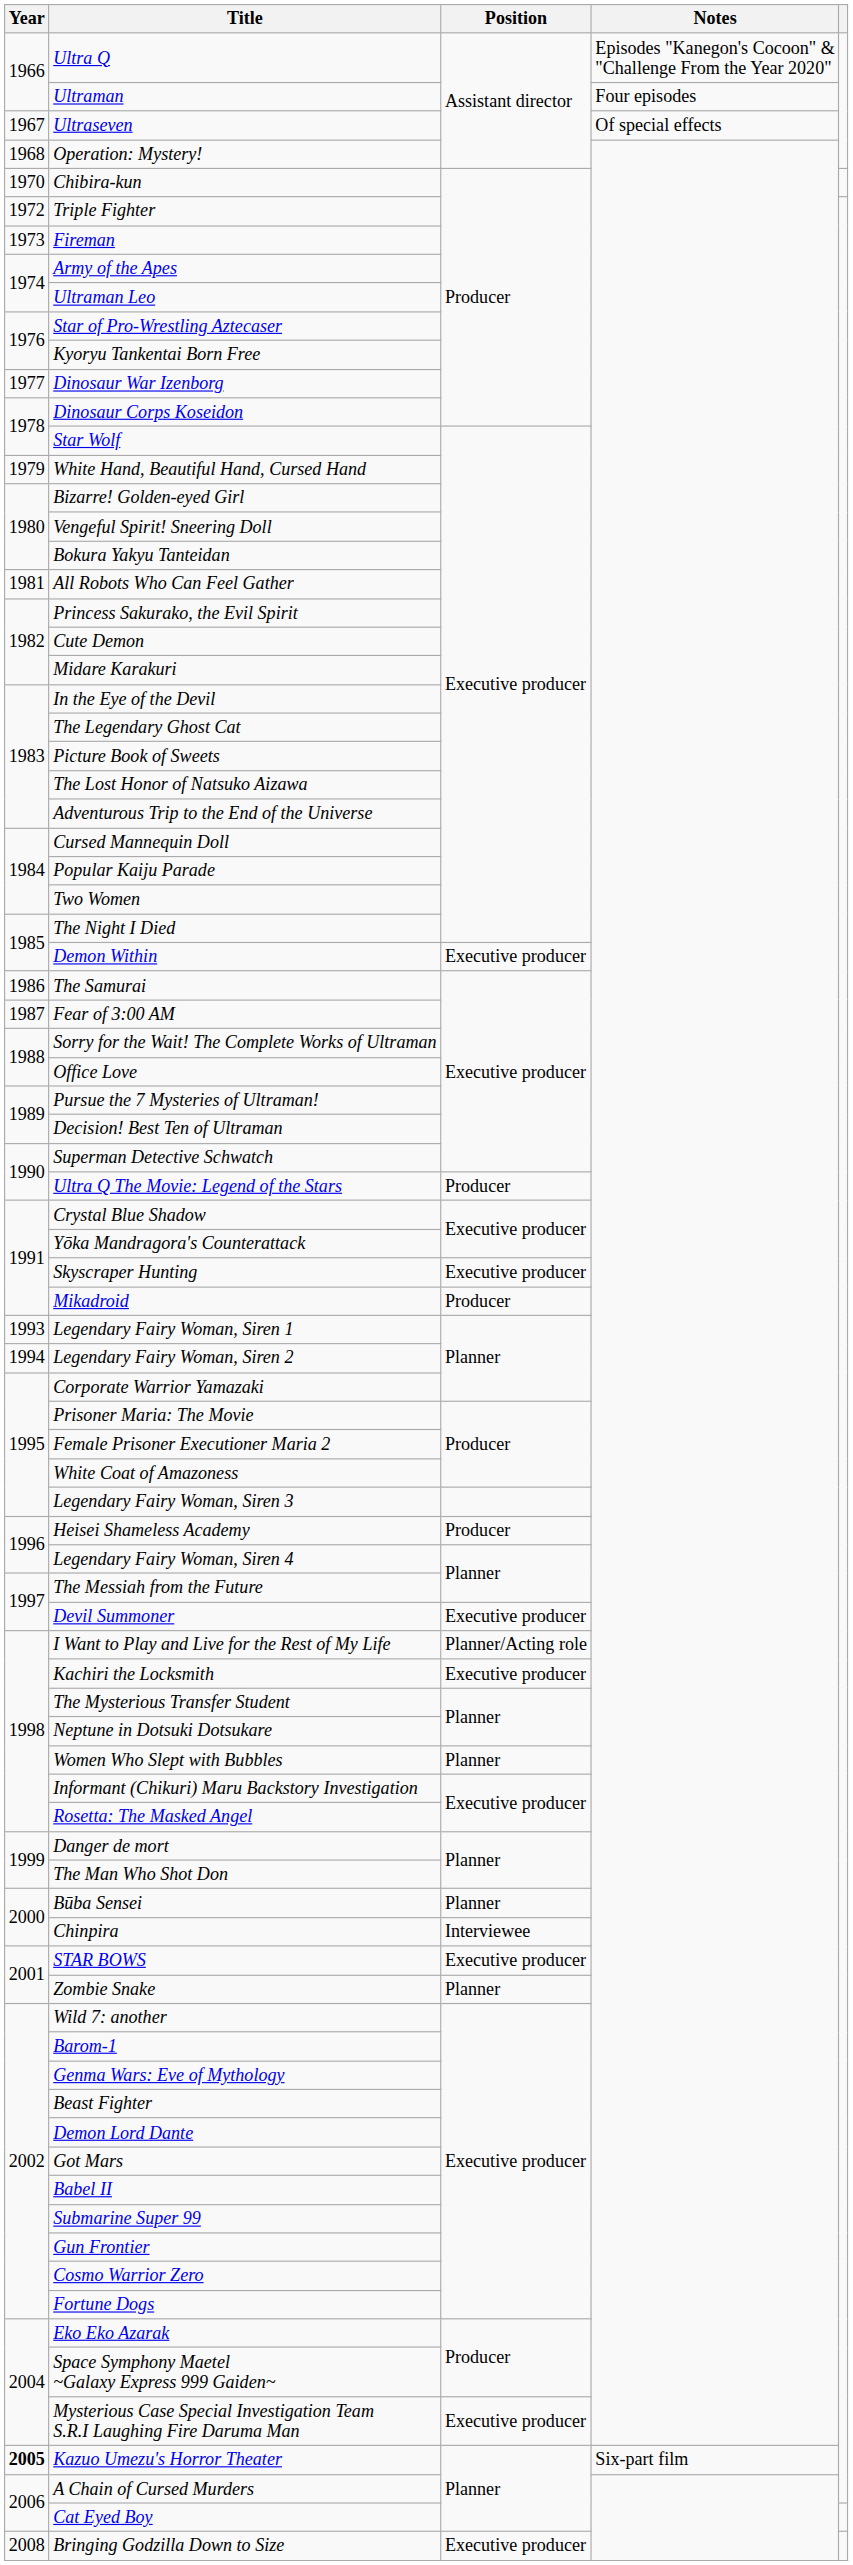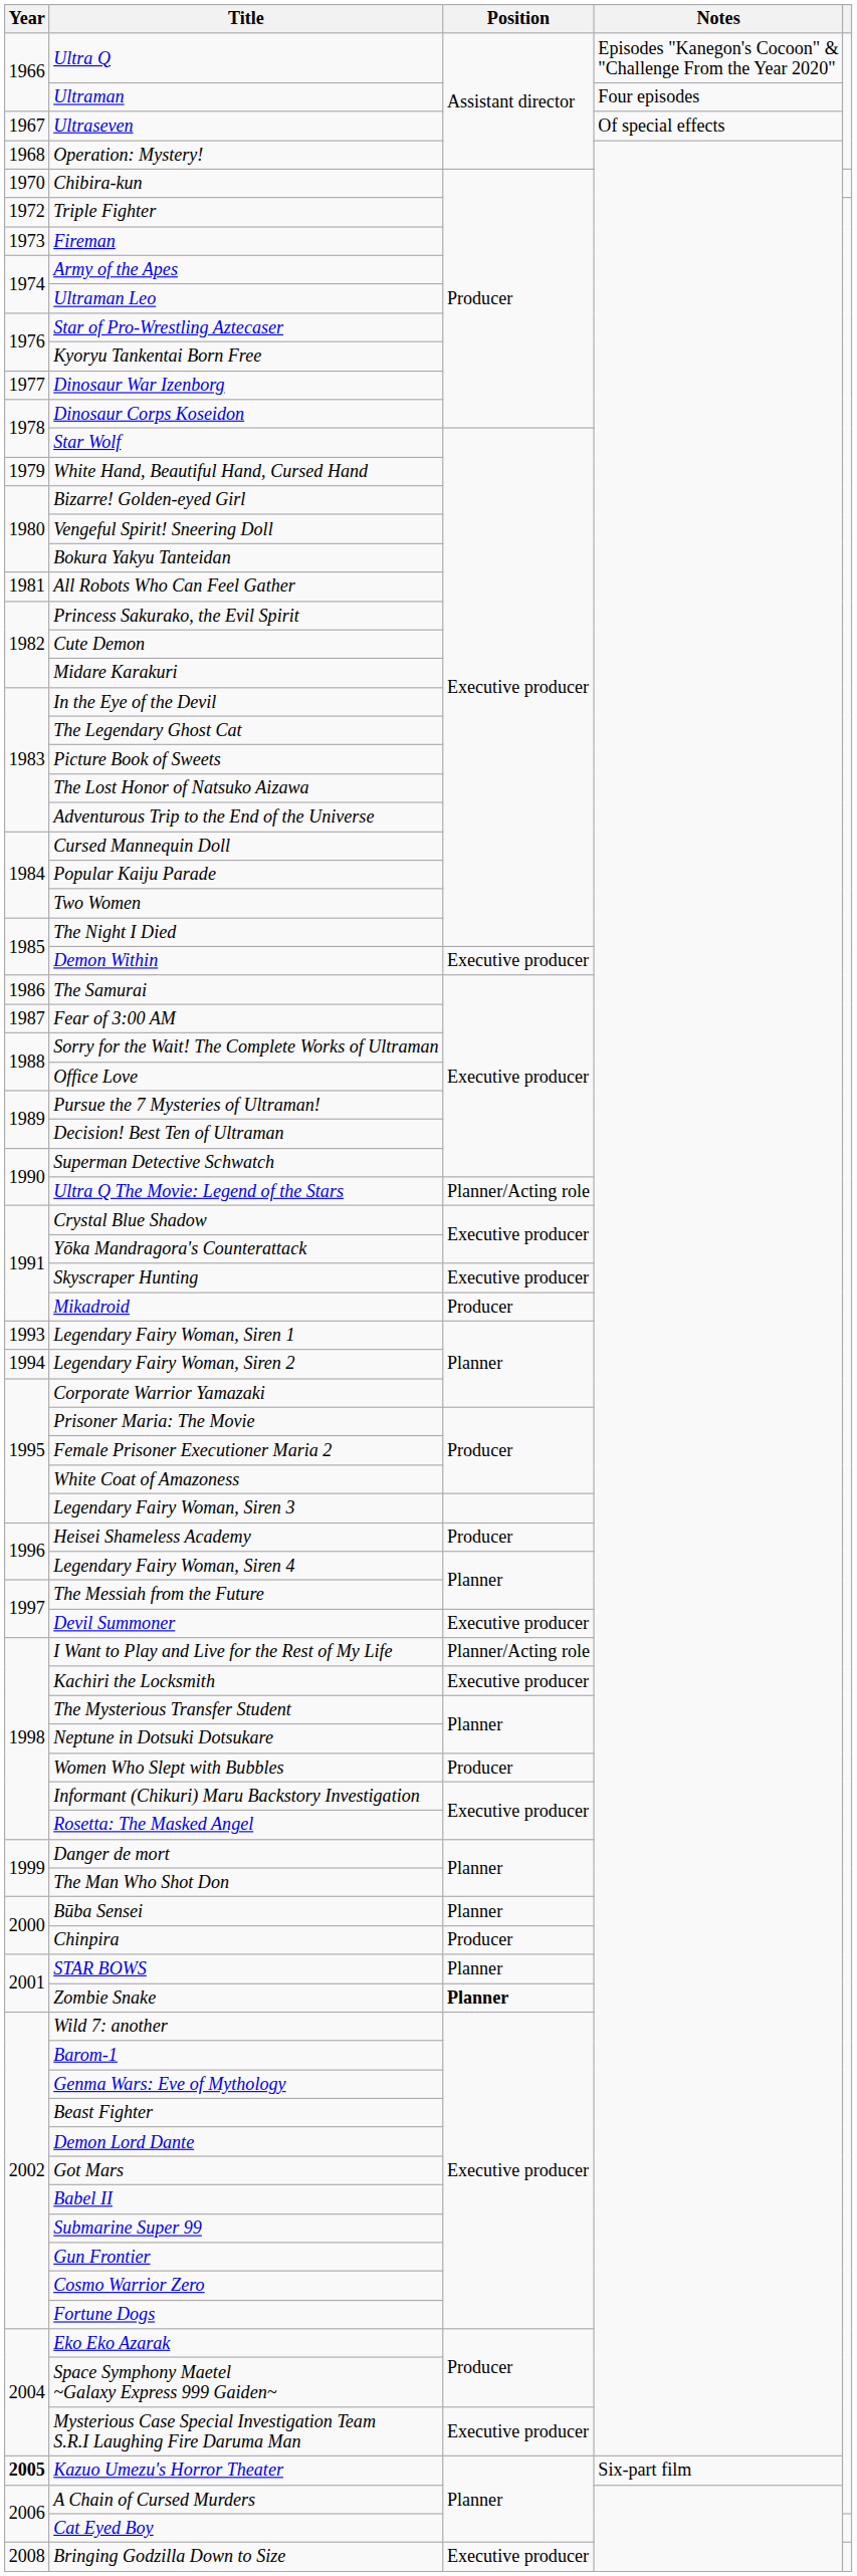 <table class="wikitable sortable">
 <tr>
 <th>Year</th>
 <th>Title</th>
 <th>Position</th>
 <th>Notes</th>
 <th></th>
 </tr>
 <tr>
 <td rowspan=2>1966</td>
 <td><em><a href='#'>Ultra Q</a></em></td>
 <td rowspan=4>Assistant director</td>
 <td>Episodes "Kanegon's Cocoon" &<br>"Challenge From the Year 2020"</td>
 <td rowspan=4></td>
 </tr>
 <tr>
 <td><em><a href='#'>Ultraman</a></em></td>
 <td>Four episodes</td>
 </tr>
 <tr>
 <td>1967</td>
 <td><em><a href='#'>Ultraseven</a></em></td>
 <td>Of special effects</td>
 </tr>
 <tr>
 <td>1968</td>
 <td><em>Operation: Mystery!</em></td>
 <td rowspan=79></td>
 </tr>
 <tr>
 <td>1970</td>
 <td><em>Chibira-kun</em></td>
 <td rowspan=9>Producer</td>
 <td></td>
 </tr>
 <tr>
 <td>1972</td>
 <td><em>Triple Fighter</em></td>
 <td rowspan=79></td>
 </tr>
 <tr>
 <td>1973</td>
 <td><em><a href='#'>Fireman</a></em></td>
 </tr>
 <tr>
 <td rowspan=2>1974</td>
 <td><em><a href='#'>Army of the Apes</a></em></td>
 </tr>
 <tr>
 <td><em><a href='#'>Ultraman Leo</a></em></td>
 </tr>
 <tr>
 <td rowspan=2>1976</td>
 <td><em><a href='#'>Star of Pro-Wrestling Aztecaser</a></em></td>
 </tr>
 <tr>
 <td><em>Kyoryu Tankentai Born Free</em></td>
 </tr>
 <tr>
 <td>1977</td>
 <td><em><a href='#'>Dinosaur War Izenborg</a></em></td>
 </tr>
 <tr>
 <td rowspan=2>1978</td>
 <td><em><a href='#'>Dinosaur Corps Koseidon</a></em></td>
 </tr>
 <tr>
 <td><em><a href='#'>Star Wolf</a></em></td>
 <td rowspan=18>Executive producer</td>
 </tr>
 <tr>
 <td>1979</td>
 <td><em>White Hand, Beautiful Hand, Cursed Hand</em></td>
 </tr>
 <tr>
 <td rowspan=3>1980</td>
 <td><em>Bizarre! Golden-eyed Girl</em></td>
 </tr>
 <tr>
 <td><em>Vengeful Spirit! Sneering Doll</em></td>
 </tr>
 <tr>
 <td><em>Bokura Yakyu Tanteidan</em></td>
 </tr>
 <tr>
 <td>1981</td>
 <td><em>All Robots Who Can Feel Gather</em></td>
 </tr>
 <tr>
 <td rowspan=3>1982</td>
 <td><em>Princess Sakurako, the Evil Spirit</em></td>
 </tr>
 <tr>
 <td><em>Cute Demon</em></td>
 </tr>
 <tr>
 <td><em>Midare Karakuri</em></td>
 </tr>
 <tr>
 <td rowspan=5>1983</td>
 <td><em>In the Eye of the Devil</em></td>
 </tr>
 <tr>
 <td><em>The Legendary Ghost Cat</em></td>
 </tr>
 <tr>
 <td><em>Picture Book of Sweets</em></td>
 </tr>
 <tr>
 <td><em>The Lost Honor of Natsuko Aizawa</em></td>
 </tr>
 <tr>
 <td><em>Adventurous Trip to the End of the Universe</em></td>
 </tr>
 <tr>
 <td rowspan=3>1984</td>
 <td><em>Cursed Mannequin Doll</em></td>
 </tr>
 <tr>
 <td><em>Popular Kaiju Parade</em></td>
 </tr>
 <tr>
 <td><em>Two Women</em></td>
 </tr>
 <tr>
 <td rowspan=2>1985</td>
 <td><em>The Night I Died</em></td>
 </tr>
 <tr>
 <td><em><a href='#'>Demon Within</a></em></td>
 <td>Executive producer</td>
 </tr>
 <tr>
 <td>1986</td>
 <td><em>The Samurai</em></td>
 <td rowspan=7>Executive producer</td>
 </tr>
 <tr>
 <td>1987</td>
 <td><em>Fear of 3:00 AM</em></td>
 </tr>
 <tr>
 <td rowspan=2>1988</td>
 <td><em>Sorry for the Wait! The Complete Works of Ultraman</em></td>
 </tr>
 <tr>
 <td><em>Office Love</em></td>
 </tr>
 <tr>
 <td rowspan=2>1989</td>
 <td><em>Pursue the 7 Mysteries of Ultraman!</em></td>
 </tr>
 <tr>
 <td><em>Decision! Best Ten of Ultraman</em></td>
 </tr>
 <tr>
 <td rowspan=2>1990</td>
 <td><em>Superman Detective Schwatch</em></td>
 </tr>
 <tr>
 <td><em><a href='#'>Ultra Q The Movie: Legend of the Stars</a></em></td>
-<td>Producer</td>
+<td>Planner/Acting role</td>
 </tr>
 <tr>
 <td rowspan=4>1991</td>
 <td><em>Crystal Blue Shadow</em></td>
 <td rowspan=2>Executive producer</td>
 </tr>
 <tr>
 <td><em>Yōka Mandragora's Counterattack</em></td>
 </tr>
 <tr>
 <td><em>Skyscraper Hunting</em></td>
 <td>Executive producer</td>
 </tr>
 <tr>
 <td><em><a href='#'>Mikadroid</a></em></td>
 <td>Producer</td>
 </tr>
 <tr>
 <td>1993</td>
 <td><em>Legendary Fairy Woman, Siren 1</em></td>
 <td rowspan=3>Planner</td>
 </tr>
 <tr>
 <td>1994</td>
 <td><em>Legendary Fairy Woman, Siren 2</em></td>
 </tr>
 <tr>
 <td rowspan=5>1995</td>
 <td><em>Corporate Warrior Yamazaki</em></td>
 </tr>
 <tr>
 <td><em>Prisoner Maria: The Movie</em></td>
 <td rowspan=3>Producer</td>
 </tr>
 <tr>
 <td><em>Female Prisoner Executioner Maria 2</em></td>
 </tr>
 <tr>
 <td><em>White Coat of Amazoness</em></td>
 </tr>
 <tr>
 <td><em>Legendary Fairy Woman, Siren 3</em></td>
 </tr>
 <tr>
 <td rowspan=2>1996</td>
 <td><em>Heisei Shameless Academy</em></td>
 <td>Producer</td>
 </tr>
 <tr>
 <td><em>Legendary Fairy Woman, Siren 4</em></td>
 <td rowspan=2>Planner</td>
 </tr>
 <tr>
 <td rowspan=2>1997</td>
 <td><em>The Messiah from the Future</em></td>
 </tr>
 <tr>
 <td><em><a href='#'>Devil Summoner</a></em></td>
 <td>Executive producer</td>
 </tr>
 <tr>
 <td rowspan=7>1998</td>
 <td><em>I Want to Play and Live for the Rest of My Life</em></td>
 <td>Planner/Acting role</td>
 </tr>
 <tr>
 <td><em>Kachiri the Locksmith</em></td>
 <td>Executive producer</td>
 </tr>
 <tr>
 <td><em>The Mysterious Transfer Student</em></td>
 <td rowspan=2>Planner</td>
 </tr>
 <tr>
 <td><em>Neptune in Dotsuki Dotsukare</em></td>
 </tr>
 <tr>
 <td><em>Women Who Slept with Bubbles</em></td>
-<td>Planner</td>
+<td>Producer</td>
 </tr>
 <tr>
 <td><em>Informant (Chikuri) Maru Backstory Investigation</em></td>
 <td rowspan=2>Executive producer</td>
 </tr>
 <tr>
 <td><em><a href='#'>Rosetta: The Masked Angel</a></em></td>
 </tr>
 <tr>
 <td rowspan=2>1999</td>
 <td><em>Danger de mort</em></td>
 <td rowspan=2>Planner</td>
 </tr>
 <tr>
 <td><em>The Man Who Shot Don</em></td>
 </tr>
 <tr>
 <td rowspan=2>2000</td>
 <td><em>Būba Sensei</em></td>
 <td>Planner</td>
 </tr>
 <tr>
 <td><em>Chinpira</em></td>
-<td>Interviewee</td>
+<td>Producer</td>
 </tr>
 <tr>
 <td rowspan=2>2001</td>
 <td><em><a href='#'>STAR BOWS</a></em></td>
-<td>Executive producer</td>
+<td>Planner</td>
 </tr>
 <tr>
 <td><em>Zombie Snake</em></td>
-<td>Planner</td>
+<td><strong>Planner</strong></td>
 </tr>
 <tr>
 <td rowspan=11>2002</td>
 <td><em>Wild 7: another</em></td>
 <td rowspan=11>Executive producer</td>
 </tr>
 <tr>
 <td><em><a href='#'>Barom-1</a></em></td>
 </tr>
 <tr>
 <td><em><a href='#'>Genma Wars: Eve of Mythology</a></em></td>
 </tr>
 <tr>
 <td><em>Beast Fighter</em></td>
 </tr>
 <tr>
 <td><em><a href='#'>Demon Lord Dante</a></em></td>
 </tr>
 <tr>
 <td><em>Got Mars</em></td>
 </tr>
 <tr>
 <td><em><a href='#'>Babel II</a></em></td>
 </tr>
 <tr>
 <td><em><a href='#'>Submarine Super 99</a></em></td>
 </tr>
 <tr>
 <td><em><a href='#'>Gun Frontier</a></em></td>
 </tr>
 <tr>
 <td><em><a href='#'>Cosmo Warrior Zero</a></em></td>
 </tr>
 <tr>
 <td><em><a href='#'>Fortune Dogs</a></em></td>
 </tr>
 <tr>
 <td rowspan=3>2004</td>
 <td><em><a href='#'>Eko Eko Azarak</a></em></td>
 <td rowspan=2>Producer</td>
 </tr>
 <tr>
 <td><em>Space Symphony Maetel<br>~Galaxy Express 999 Gaiden~</em></td>
 </tr>
 <tr>
 <td><em>Mysterious Case Special Investigation Team<br>S.R.I Laughing Fire Daruma Man</em></td>
 <td>Executive producer</td>
 </tr>
 <tr>
 <td><strong>2005</strong></td>
 <td><em><a href='#'>Kazuo Umezu's Horror Theater</a></em></td>
 <td rowspan=3>Planner</td>
 <td>Six-part film</td>
 </tr>
 <tr>
 <td rowspan=2>2006</td>
 <td><em>A Chain of Cursed Murders</em></td>
 <td rowspan=3></td>
 </tr>
 <tr>
 <td><em><a href='#'>Cat Eyed Boy</a></em></td>
 <td></td>
 </tr>
 <tr>
 <td>2008</td>
 <td><em>Bringing Godzilla Down to Size</em></td>
 <td>Executive producer</td>
 <td></td>
 </tr>
 <tr>
 </tr>
 </table>
